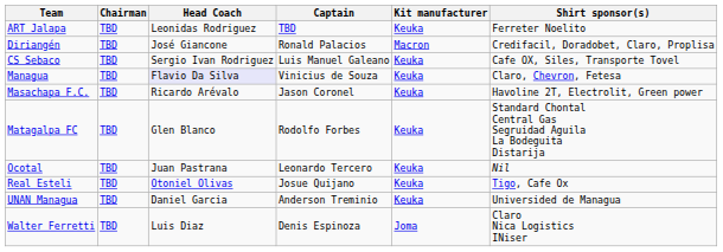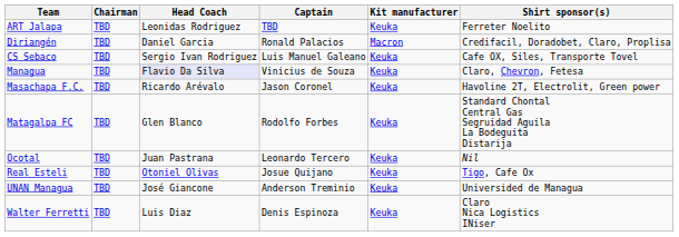 <table class="wikitable sortable" style="text-align: left;">
 <tr>
 <th>Team</th>
 <th>Chairman</th>
 <th>Head Coach</th>
 <th>Captain</th>
 <th>Kit manufacturer</th>
 <th>Shirt sponsor(s)</th>
 </tr>
 <tr>
 <td><a href='#'>ART Jalapa</a></td>
 <td><a href='#'>TBD</a></td>
 <td> Leonidas Rodriguez</td>
 <td> <a href='#'>TBD</a></td>
 <td><a href='#'>Keuka</a></td>
 <td>Ferreter Noelito</td>
 </tr>
 <tr>
 <td><a href='#'>Diriangén</a></td>
 <td><a href='#'>TBD</a></td>
-<td> José Giancone</td>
+<td> Daniel Garcia</td>
 <td> Ronald Palacios</td>
 <td><a href='#'>Macron</a></td>
 <td>Credifacil, Doradobet, Claro, Proplisa</td>
 </tr>
 <tr>
 <td><a href='#'>CS Sebaco</a></td>
 <td><a href='#'>TBD</a></td>
 <td> Sergio Ivan Rodriguez</td>
 <td> Luis Manuel Galeano</td>
 <td><a href='#'>Keuka</a></td>
 <td>Cafe OX, Siles, Transporte Tovel</td>
 </tr>
 <tr>
 <td><a href='#'>Managua</a></td>
 <td><a href='#'>TBD</a></td>
 <td style="background: lavender;"> Flavio Da Silva</td>
 <td> Vinicius de Souza</td>
 <td><a href='#'>Keuka</a></td>
 <td>Claro, <a href='#'>Chevron</a>, Fetesa</td>
 </tr>
 <tr>
 <td><a href='#'>Masachapa F.C.</a></td>
 <td><a href='#'>TBD</a></td>
 <td> Ricardo Arévalo</td>
 <td> Jason Coronel</td>
 <td><a href='#'>Keuka</a></td>
 <td>Havoline 2T, Electrolit, Green power</td>
 </tr>
 <tr>
 <td><a href='#'>Matagalpa FC</a></td>
 <td><a href='#'>TBD</a></td>
 <td> Glen Blanco</td>
 <td> Rodolfo Forbes</td>
 <td><a href='#'>Keuka</a></td>
 <td>Standard Chontal <br> Central Gas <br> Segruidad Aguila <br> La Bodeguita <br> Distarija</td>
 </tr>
 <tr>
 <td><a href='#'>Ocotal</a></td>
 <td><a href='#'>TBD</a></td>
 <td> Juan Pastrana</td>
 <td> Leonardo Tercero</td>
 <td><a href='#'>Keuka</a></td>
 <td><em>Nil</em></td>
 </tr>
 <tr>
 <td><a href='#'>Real Esteli</a></td>
 <td><a href='#'>TBD</a></td>
 <td> <a href='#'>Otoniel Olivas</a></td>
 <td> Josue Quijano</td>
 <td><a href='#'>Keuka</a></td>
 <td><a href='#'>Tigo</a>, Cafe Ox</td>
 </tr>
 <tr>
 <td><a href='#'>UNAN Managua</a></td>
 <td><a href='#'>TBD</a></td>
-<td> Daniel Garcia</td>
+<td> José Giancone</td>
 <td> Anderson Treminio</td>
 <td><a href='#'>Keuka</a></td>
 <td>Universided de Managua</td>
 </tr>
 <tr>
 <td><a href='#'>Walter Ferretti</a></td>
 <td><a href='#'>TBD</a></td>
 <td> Luis Diaz</td>
 <td> Denis Espinoza</td>
-<td><a href='#'>Joma</a></td>
+<td><a href='#'>Keuka</a></td>
 <td>Claro <br> Nica Logistics <br> INiser</td>
 </tr>
 </table>
